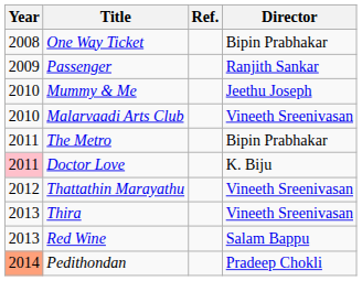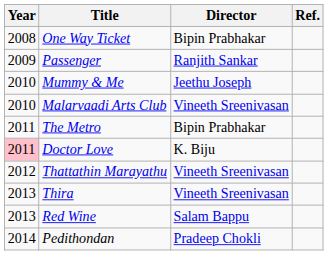 <table class="wikitable sortable">
 <tr>
 <th>Year</th>
 <th>Title</th>
+<th>Director</th>
 <th class="unsortable">Ref.</th>
-<th>Director</th>
 </tr>
 <tr>
 <td>2008</td>
 <td><em><a href='#'>One Way Ticket</a></em></td>
+<td>Bipin Prabhakar</td>
 <td></td>
-<td>Bipin Prabhakar</td>
 </tr>
 <tr>
 <td>2009</td>
 <td><em><a href='#'>Passenger</a></em></td>
+<td><a href='#'>Ranjith Sankar</a></td>
 <td></td>
-<td><a href='#'>Ranjith Sankar</a></td>
 </tr>
 <tr>
 <td>2010</td>
 <td><em><a href='#'>Mummy & Me</a></em></td>
+<td><a href='#'>Jeethu Joseph</a></td>
 <td></td>
-<td><a href='#'>Jeethu Joseph</a></td>
 </tr>
 <tr>
 <td>2010</td>
 <td><em><a href='#'>Malarvaadi Arts Club</a></em></td>
+<td><a href='#'>Vineeth Sreenivasan</a></td>
 <td></td>
-<td><a href='#'>Vineeth Sreenivasan</a></td>
 </tr>
 <tr>
 <td>2011</td>
 <td><em><a href='#'>The Metro</a></em></td>
+<td>Bipin Prabhakar</td>
 <td></td>
-<td>Bipin Prabhakar</td>
 </tr>
 <tr>
 <td style="background: pink;">2011</td>
 <td><em><a href='#'>Doctor Love</a></em></td>
+<td>K. Biju</td>
 <td></td>
-<td>K. Biju</td>
 </tr>
 <tr>
 <td>2012</td>
 <td><em><a href='#'>Thattathin Marayathu</a></em></td>
+<td><a href='#'>Vineeth Sreenivasan</a></td>
 <td></td>
-<td><a href='#'>Vineeth Sreenivasan</a></td>
 </tr>
 <tr>
 <td>2013</td>
 <td><em><a href='#'>Thira</a></em></td>
+<td><a href='#'>Vineeth Sreenivasan</a></td>
 <td></td>
-<td><a href='#'>Vineeth Sreenivasan</a></td>
 </tr>
 <tr>
 <td>2013</td>
 <td><em><a href='#'>Red Wine</a></em></td>
+<td><a href='#'>Salam Bappu</a></td>
 <td></td>
-<td><a href='#'>Salam Bappu</a></td>
 </tr>
 <tr>
-<td style="background: lightsalmon;">2014</td>
+<td>2014</td>
 <td><em>Pedithondan</em></td>
+<td><a href='#'>Pradeep Chokli</a></td>
 <td></td>
-<td><a href='#'>Pradeep Chokli</a></td>
 </tr>
 </table>
